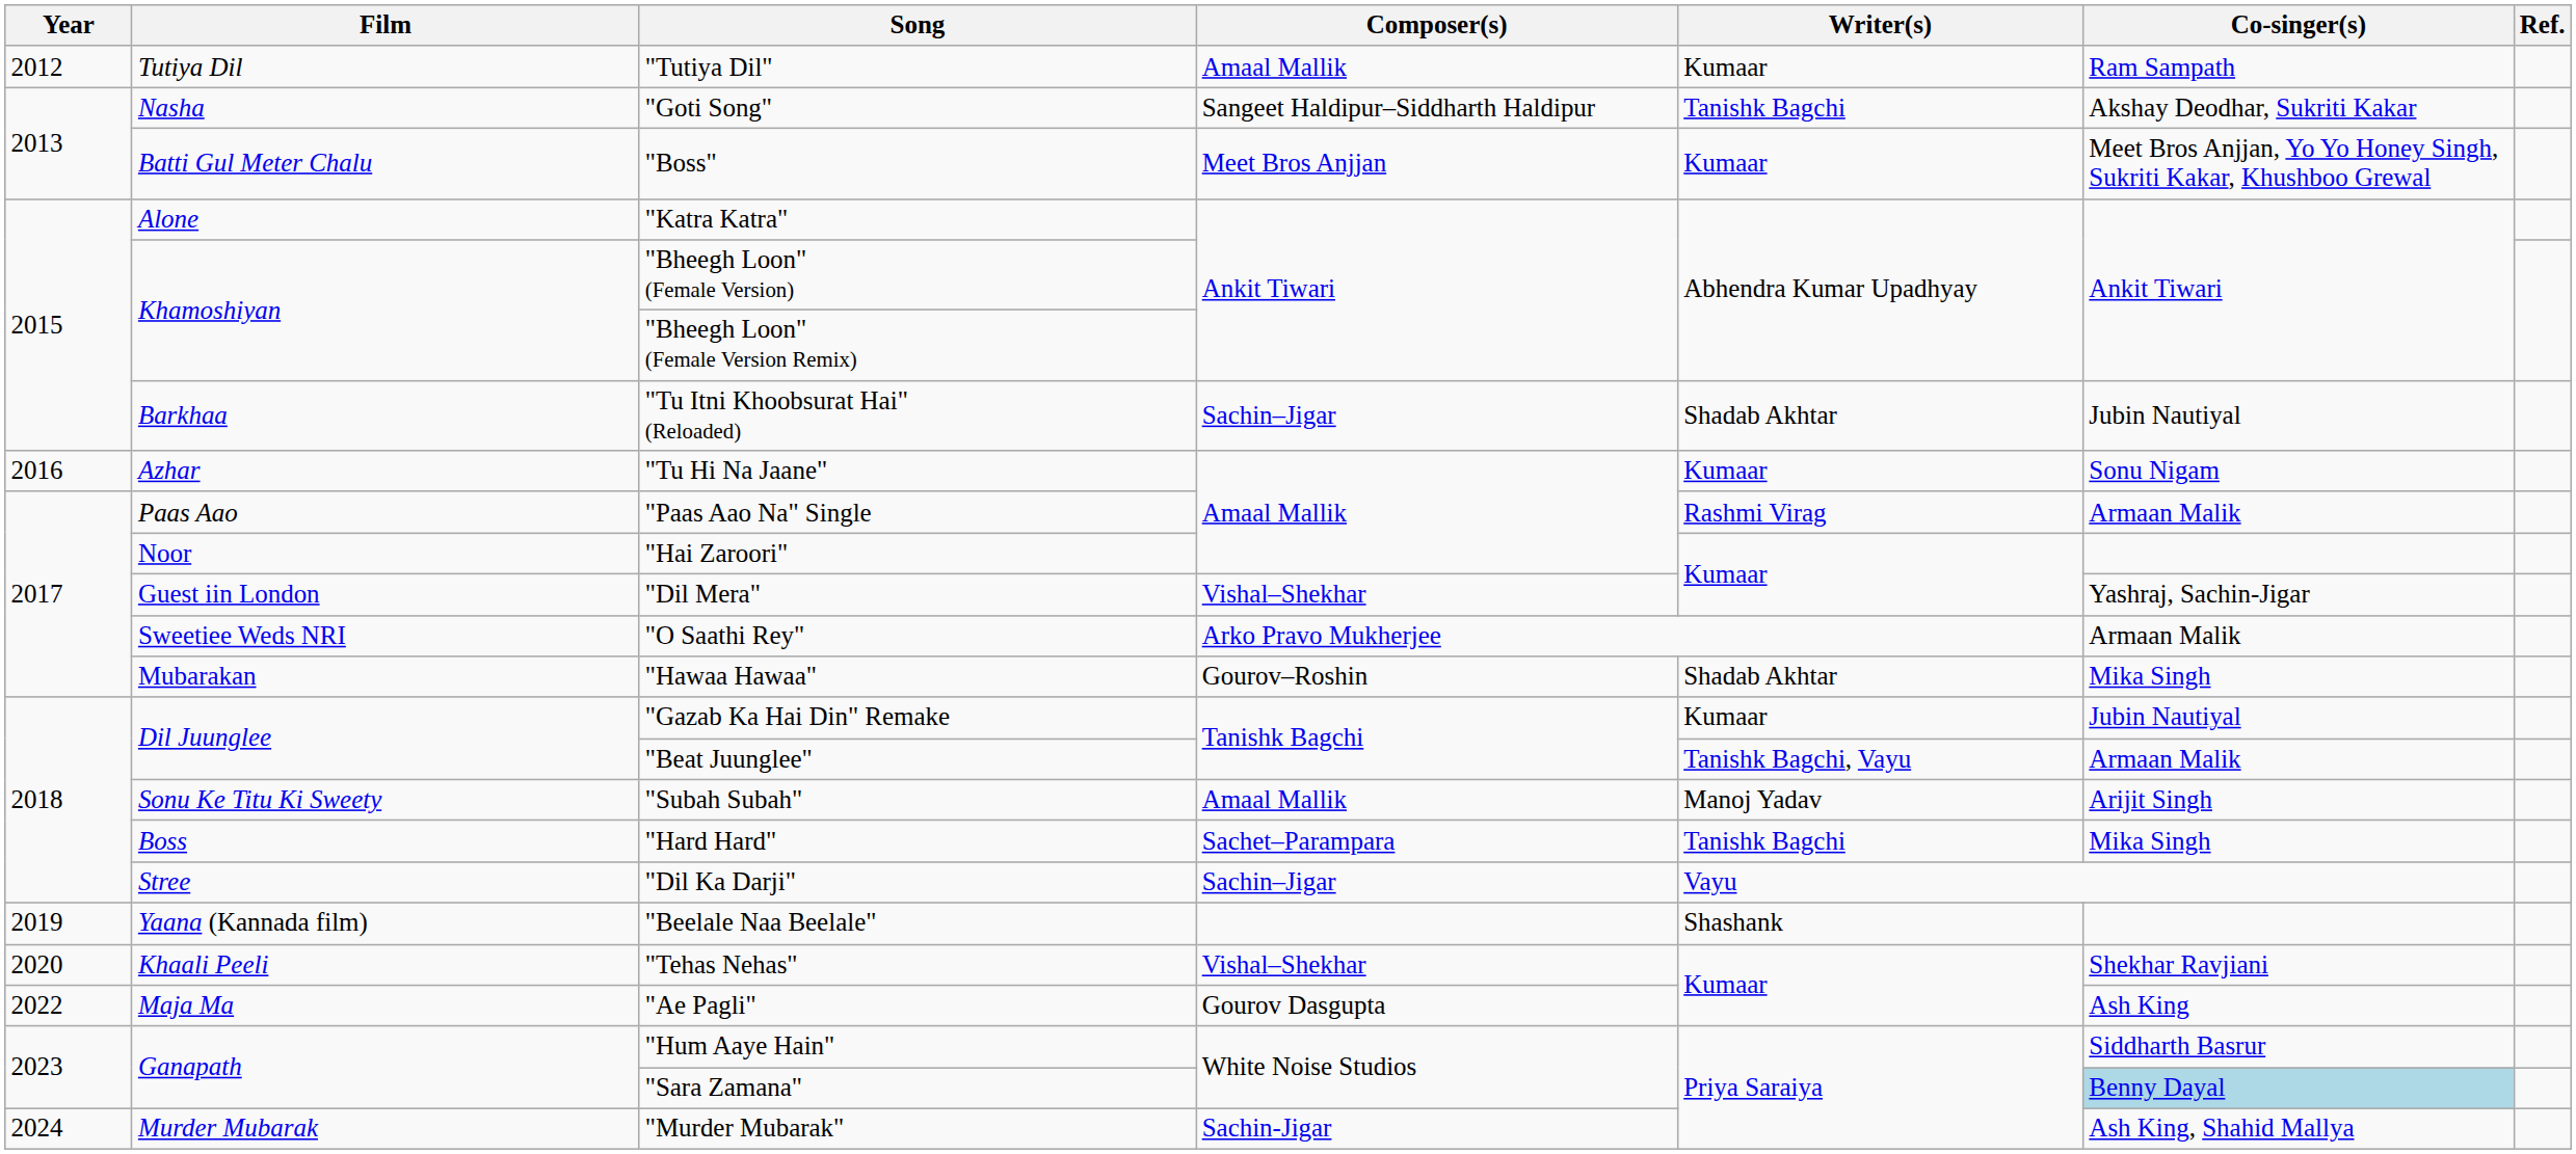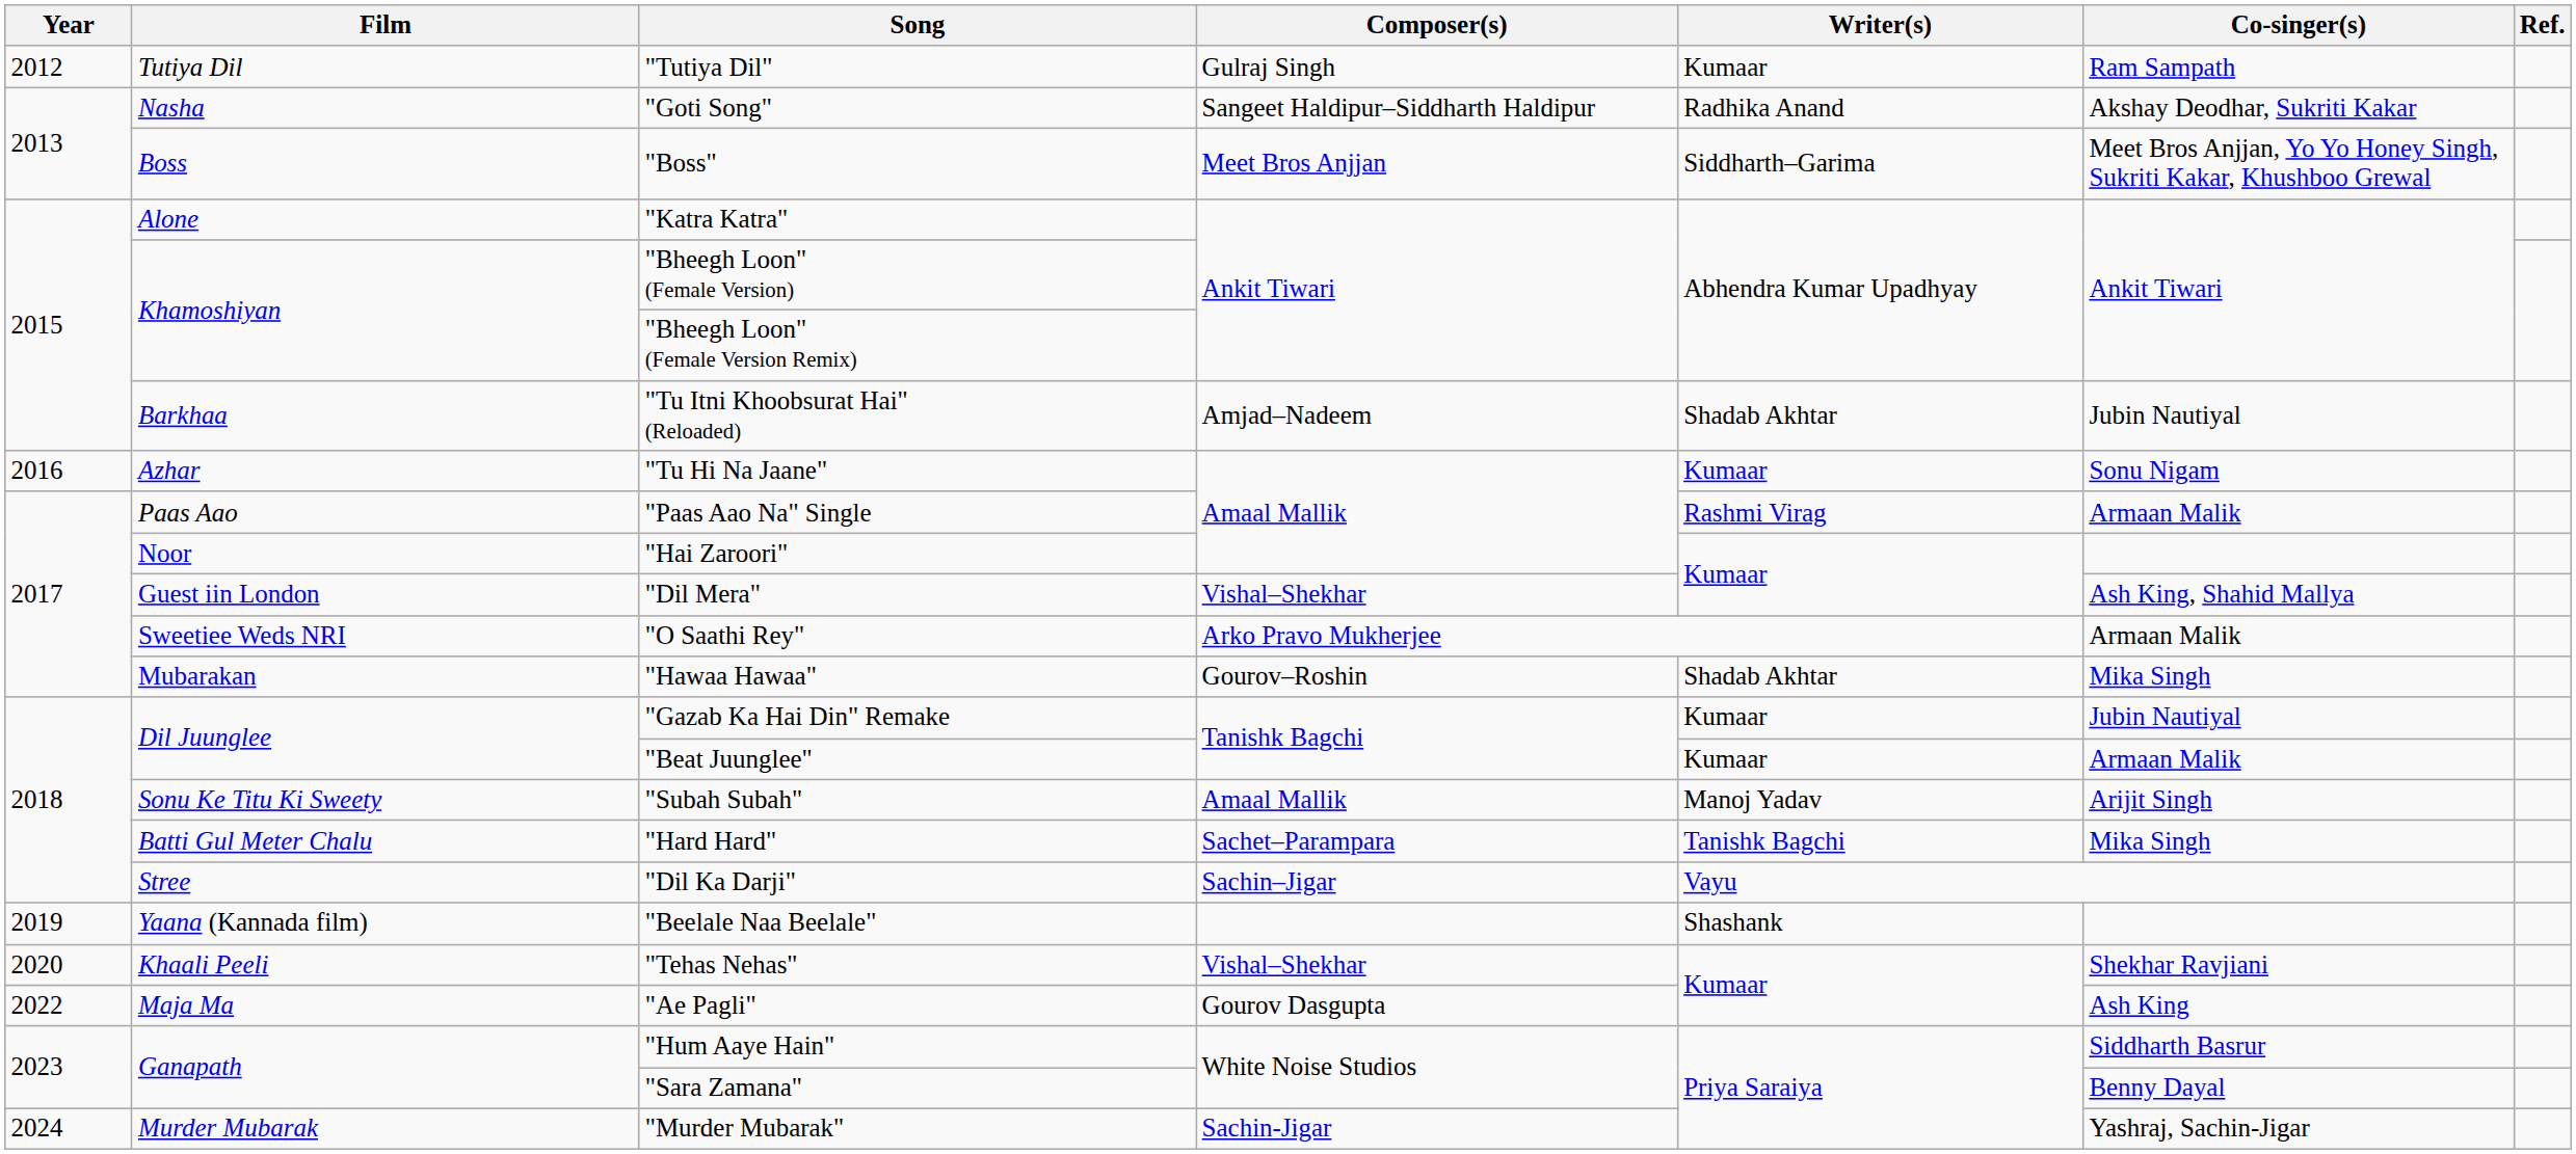 <table class="wikitable plainrowheaders" width="100%" textcolor:#000;">
 <tr>
 <th scope="col" width=5%><strong>Year</strong></th>
 <th scope="col" width=20%><strong>Film</strong></th>
 <th scope="col" width=22%><strong>Song</strong></th>
 <th scope="col" width=19%><strong>Composer(s)</strong></th>
 <th scope="col" width=16%><strong>Writer(s)</strong></th>
 <th scope="col" width=17%><strong>Co-singer(s)</strong></th>
 <th scope="col" width=1%><strong>Ref.</strong></th>
 </tr>
 <tr>
 <td>2012</td>
 <td scope="row"><em>Tutiya Dil</em></td>
 <td>"Tutiya Dil"</td>
-<td><a href='#'>Amaal Mallik</a></td>
+<td>Gulraj Singh</td>
 <td>Kumaar</td>
 <td><a href='#'>Ram Sampath</a></td>
 <td></td>
 </tr>
 <tr>
 <td rowspan="2">2013</td>
 <td scope="row"><em><a href='#'>Nasha</a></em></td>
 <td>"Goti Song"</td>
 <td>Sangeet Haldipur–Siddharth Haldipur</td>
-<td><a href='#'>Tanishk Bagchi</a></td>
+<td>Radhika Anand</td>
 <td>Akshay Deodhar, <a href='#'>Sukriti Kakar</a></td>
 <td></td>
 </tr>
 <tr>
-<td scope="row"><em><a href='#'>Batti Gul Meter Chalu</a></em></td>
+<td scope="row"><em><a href='#'>Boss</a></em></td>
 <td>"Boss"</td>
 <td><a href='#'>Meet Bros Anjjan</a></td>
-<td><a href='#'>Kumaar</a></td>
+<td>Siddharth–Garima</td>
 <td>Meet Bros Anjjan, <a href='#'>Yo Yo Honey Singh</a>, <a href='#'>Sukriti Kakar</a>, <a href='#'>Khushboo Grewal</a></td>
 <td></td>
 </tr>
 <tr>
 <td rowspan="4">2015</td>
 <td scope="row"><em><a href='#'>Alone</a></em></td>
 <td>"Katra Katra"</td>
 <td rowspan="3"><a href='#'>Ankit Tiwari</a></td>
 <td rowspan="3">Abhendra Kumar Upadhyay</td>
 <td rowspan="3"><a href='#'>Ankit Tiwari</a></td>
 <td></td>
 </tr>
 <tr>
 <td rowspan="2" scope="row"><em><a href='#'>Khamoshiyan</a></em></td>
 <td>"Bheegh Loon"<br><small>(Female Version)</small></td>
 <td rowspan="2"></td>
 </tr>
 <tr>
 <td>"Bheegh Loon"<br><small>(Female Version Remix)</small></td>
 </tr>
 <tr>
 <td scope="row"><em><a href='#'>Barkhaa</a></em></td>
 <td>"Tu Itni Khoobsurat Hai"<br><small>(Reloaded)</small></td>
-<td><a href='#'>Sachin–Jigar</a></td>
+<td>Amjad–Nadeem</td>
 <td>Shadab Akhtar</td>
 <td>Jubin Nautiyal</td>
 <td></td>
 </tr>
 <tr>
 <td>2016</td>
 <td scope="row "><em><a href='#'>Azhar</a></em></td>
 <td>"Tu Hi Na Jaane"</td>
 <td rowspan="3"><a href='#'>Amaal Mallik</a></td>
 <td><a href='#'>Kumaar</a></td>
 <td><a href='#'>Sonu Nigam</a></td>
 <td></td>
 </tr>
 <tr>
 <td rowspan="5">2017</td>
 <td scope="row"><em>Paas Aao</em></td>
 <td>"Paas Aao Na" Single</td>
 <td><a href='#'>Rashmi Virag</a></td>
 <td><a href='#'>Armaan Malik</a></td>
 <td></td>
 </tr>
 <tr>
 <td scope="row"><a href='#'>Noor</a></td>
 <td>"Hai Zaroori"</td>
 <td rowspan="2"><a href='#'>Kumaar</a></td>
 <td></td>
 <td></td>
 </tr>
 <tr>
 <td scope="row"><a href='#'>Guest iin London</a></td>
 <td>"Dil Mera"</td>
 <td><a href='#'>Vishal–Shekhar</a></td>
-<td>Yashraj, Sachin-Jigar</td>
+<td><a href='#'>Ash King</a>, <a href='#'>Shahid Mallya</a></td>
 <td></td>
 </tr>
 <tr>
 <td scope="row"><a href='#'>Sweetiee Weds NRI</a></td>
 <td>"O Saathi Rey"</td>
 <td colspan="2"><a href='#'>Arko Pravo Mukherjee</a></td>
 <td>Armaan Malik</td>
 <td></td>
 </tr>
 <tr>
 <td scope="row"><a href='#'>Mubarakan</a></td>
 <td>"Hawaa Hawaa"</td>
 <td>Gourov–Roshin</td>
 <td>Shadab Akhtar</td>
 <td><a href='#'>Mika Singh</a></td>
 <td></td>
 </tr>
 <tr>
 <td rowspan="5">2018</td>
 <td rowspan="2" scope="row"><em><a href='#'>Dil Juunglee</a></em></td>
 <td>"Gazab Ka Hai Din" Remake</td>
 <td rowspan="2"><a href='#'>Tanishk Bagchi</a></td>
 <td>Kumaar</td>
 <td><a href='#'>Jubin Nautiyal</a></td>
 <td></td>
 </tr>
 <tr>
 <td>"Beat Juunglee"</td>
-<td><a href='#'>Tanishk Bagchi</a>, <a href='#'>Vayu</a></td>
+<td>Kumaar</td>
 <td><a href='#'>Armaan Malik</a></td>
 <td></td>
 </tr>
 <tr>
 <td scope="row"><em><a href='#'>Sonu Ke Titu Ki Sweety</a></em></td>
 <td>"Subah Subah"</td>
 <td><a href='#'>Amaal Mallik</a></td>
 <td>Manoj Yadav</td>
 <td><a href='#'>Arijit Singh</a></td>
 <td></td>
 </tr>
 <tr>
-<td scope="row"><em><a href='#'>Boss</a></em></td>
+<td scope="row"><em><a href='#'>Batti Gul Meter Chalu</a></em></td>
 <td>"Hard Hard"</td>
 <td><a href='#'>Sachet–Parampara</a></td>
 <td><a href='#'>Tanishk Bagchi</a></td>
 <td><a href='#'>Mika Singh</a></td>
 <td></td>
 </tr>
 <tr>
 <td scope="row"><em><a href='#'>Stree</a></em></td>
 <td>"Dil Ka Darji"</td>
 <td><a href='#'>Sachin–Jigar</a></td>
 <td colspan="2"><a href='#'>Vayu</a></td>
 <td></td>
 </tr>
 <tr>
 <td>2019</td>
 <td scope="row"><em><a href='#'>Yaana</a></em> (Kannada film)</td>
 <td>"Beelale Naa Beelale"</td>
 <td></td>
 <td>Shashank</td>
 <td></td>
 <td></td>
 </tr>
 <tr>
 <td>2020</td>
 <td scope="row"><em><a href='#'>Khaali Peeli</a></em></td>
 <td>"Tehas Nehas"</td>
 <td><a href='#'>Vishal–Shekhar</a></td>
 <td rowspan="2"><a href='#'>Kumaar</a></td>
 <td><a href='#'>Shekhar Ravjiani</a></td>
 <td></td>
 </tr>
 <tr>
 <td>2022</td>
 <td><em><a href='#'>Maja Ma</a></em></td>
 <td>"Ae Pagli"</td>
 <td>Gourov Dasgupta</td>
 <td><a href='#'>Ash King</a></td>
 <td></td>
 </tr>
 <tr>
 <td rowspan=2>2023</td>
 <td rowspan=2><em><a href='#'>Ganapath</a></em></td>
 <td>"Hum Aaye Hain"</td>
 <td rowspan=2>White Noise Studios</td>
 <td rowspan=3><a href='#'>Priya Saraiya</a></td>
 <td><a href='#'>Siddharth Basrur</a></td>
 <td></td>
 </tr>
 <tr>
 <td>"Sara Zamana"</td>
-<td style="background: lightblue;"><a href='#'>Benny Dayal</a></td>
+<td><a href='#'>Benny Dayal</a></td>
 <td></td>
 </tr>
 <tr>
 <td>2024</td>
 <td><em><a href='#'>Murder Mubarak</a></em></td>
 <td>"Murder Mubarak"</td>
 <td><a href='#'>Sachin-Jigar</a></td>
-<td><a href='#'>Ash King</a>, <a href='#'>Shahid Mallya</a></td>
+<td>Yashraj, Sachin-Jigar</td>
 <td></td>
 </tr>
 </table>
